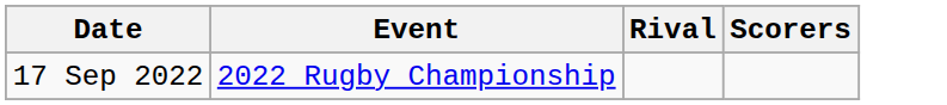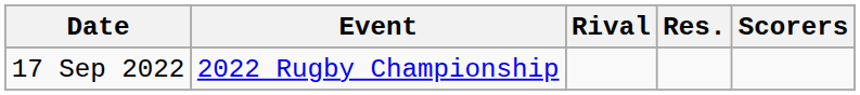 <table class="wikitable sortable">
 <tr>
 <th width=0px>Date</th>
 <th width=0px>Event</th>
 <th width=0px>Rival</th>
+<th width=0px>Res.</th>
 <th width=0px>Scorers</th>
 </tr>
 <tr>
 <td>17 Sep 2022</td>
 <td><a href='#'>2022 Rugby Championship</a></td>
 <td></td>
 <td></td>
+<td></td>
 </tr>
 </table>
